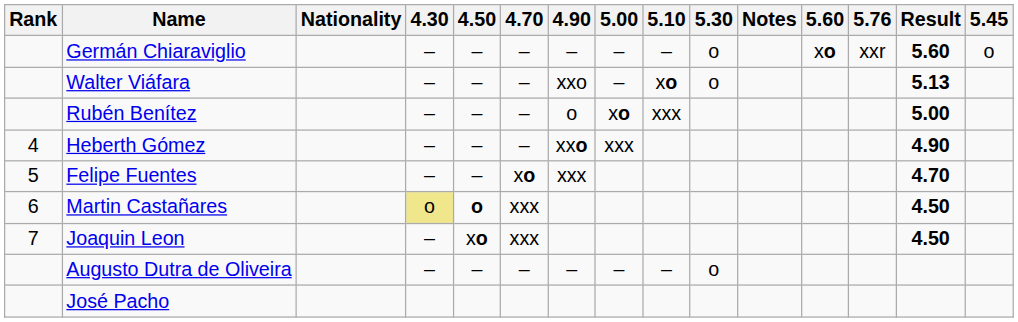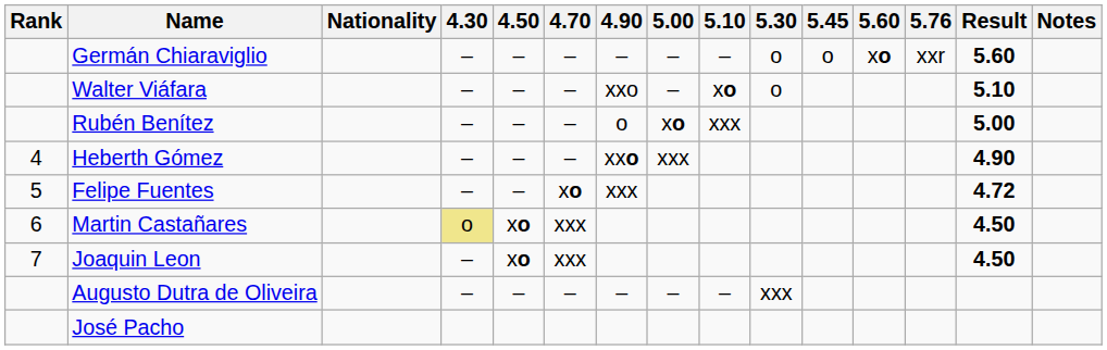 <table class="wikitable sortable" style="text-align:center;font-size=95%">
 <tr>
 <th>Rank</th>
 <th>Name</th>
 <th>Nationality</th>
 <th>4.30</th>
 <th>4.50</th>
 <th>4.70</th>
 <th>4.90</th>
 <th>5.00</th>
 <th>5.10</th>
 <th>5.30</th>
-<th>Notes</th>
+<th>5.45</th>
 <th>5.60</th>
 <th>5.76</th>
 <th>Result</th>
-<th>5.45</th>
+<th>Notes</th>
 </tr>
 <tr>
 <td></td>
 <td align=left><a href='#'>Germán Chiaraviglio</a></td>
 <td align=left></td>
 <td>–</td>
 <td>–</td>
 <td>–</td>
 <td>–</td>
 <td>–</td>
 <td>–</td>
 <td>o</td>
-<td></td>
+<td>o</td>
 <td>x<strong>o</strong></td>
 <td>xxr</td>
 <td><strong>5.60</strong></td>
-<td>o</td>
+<td></td>
 </tr>
 <tr>
 <td></td>
 <td align=left><a href='#'>Walter Viáfara</a></td>
 <td align=left></td>
 <td>–</td>
 <td>–</td>
 <td>–</td>
 <td>xxo</td>
 <td>–</td>
 <td>x<strong>o</strong></td>
 <td>o</td>
 <td></td>
 <td></td>
 <td></td>
-<td><strong>5.13</strong></td>
+<td><strong>5.10</strong></td>
 <td></td>
 </tr>
 <tr>
 <td></td>
 <td align=left><a href='#'>Rubén Benítez</a></td>
 <td align=left></td>
 <td>–</td>
 <td>–</td>
 <td>–</td>
 <td>o</td>
 <td>x<strong>o</strong></td>
 <td>xxx</td>
 <td></td>
 <td></td>
 <td></td>
 <td></td>
 <td><strong>5.00</strong></td>
 <td></td>
 </tr>
 <tr>
 <td>4</td>
 <td align=left><a href='#'>Heberth Gómez</a></td>
 <td align=left></td>
 <td>–</td>
 <td>–</td>
 <td>–</td>
 <td>xx<strong>o</strong></td>
 <td>xxx</td>
 <td></td>
 <td></td>
 <td></td>
 <td></td>
 <td></td>
 <td><strong>4.90</strong></td>
 <td></td>
 </tr>
 <tr>
 <td>5</td>
 <td align=left><a href='#'>Felipe Fuentes</a></td>
 <td align=left></td>
 <td>–</td>
 <td>–</td>
 <td>x<strong>o</strong></td>
 <td>xxx</td>
 <td></td>
 <td></td>
 <td></td>
 <td></td>
 <td></td>
 <td></td>
-<td><strong>4.70</strong></td>
+<td><strong>4.72</strong></td>
 <td></td>
 </tr>
 <tr>
 <td>6</td>
 <td align=left><a href='#'>Martin Castañares</a></td>
 <td align=left></td>
 <td style="background: khaki;">o</td>
-<td><strong>o</strong></td>
+<td>x<strong>o</strong></td>
 <td>xxx</td>
 <td></td>
 <td></td>
 <td></td>
 <td></td>
 <td></td>
 <td></td>
 <td></td>
 <td><strong>4.50</strong></td>
 <td></td>
 </tr>
 <tr>
 <td>7</td>
 <td align=left><a href='#'>Joaquin Leon</a></td>
 <td align=left></td>
 <td>–</td>
 <td>x<strong>o</strong></td>
 <td>xxx</td>
 <td></td>
 <td></td>
 <td></td>
 <td></td>
 <td></td>
 <td></td>
 <td></td>
 <td><strong>4.50</strong></td>
 <td></td>
 </tr>
 <tr>
 <td></td>
 <td align=left><a href='#'>Augusto Dutra de Oliveira</a></td>
 <td align=left></td>
 <td>–</td>
 <td>–</td>
 <td>–</td>
 <td>–</td>
 <td>–</td>
 <td>–</td>
-<td>o</td>
+<td>xxx</td>
 <td></td>
 <td></td>
 <td></td>
 <td><strong></strong></td>
 <td></td>
 </tr>
 <tr>
 <td></td>
 <td align=left><a href='#'>José Pacho</a></td>
 <td align=left></td>
 <td></td>
 <td></td>
 <td></td>
 <td></td>
 <td></td>
 <td></td>
 <td></td>
 <td></td>
 <td></td>
 <td></td>
 <td><strong></strong></td>
 <td></td>
 </tr>
 </table>
